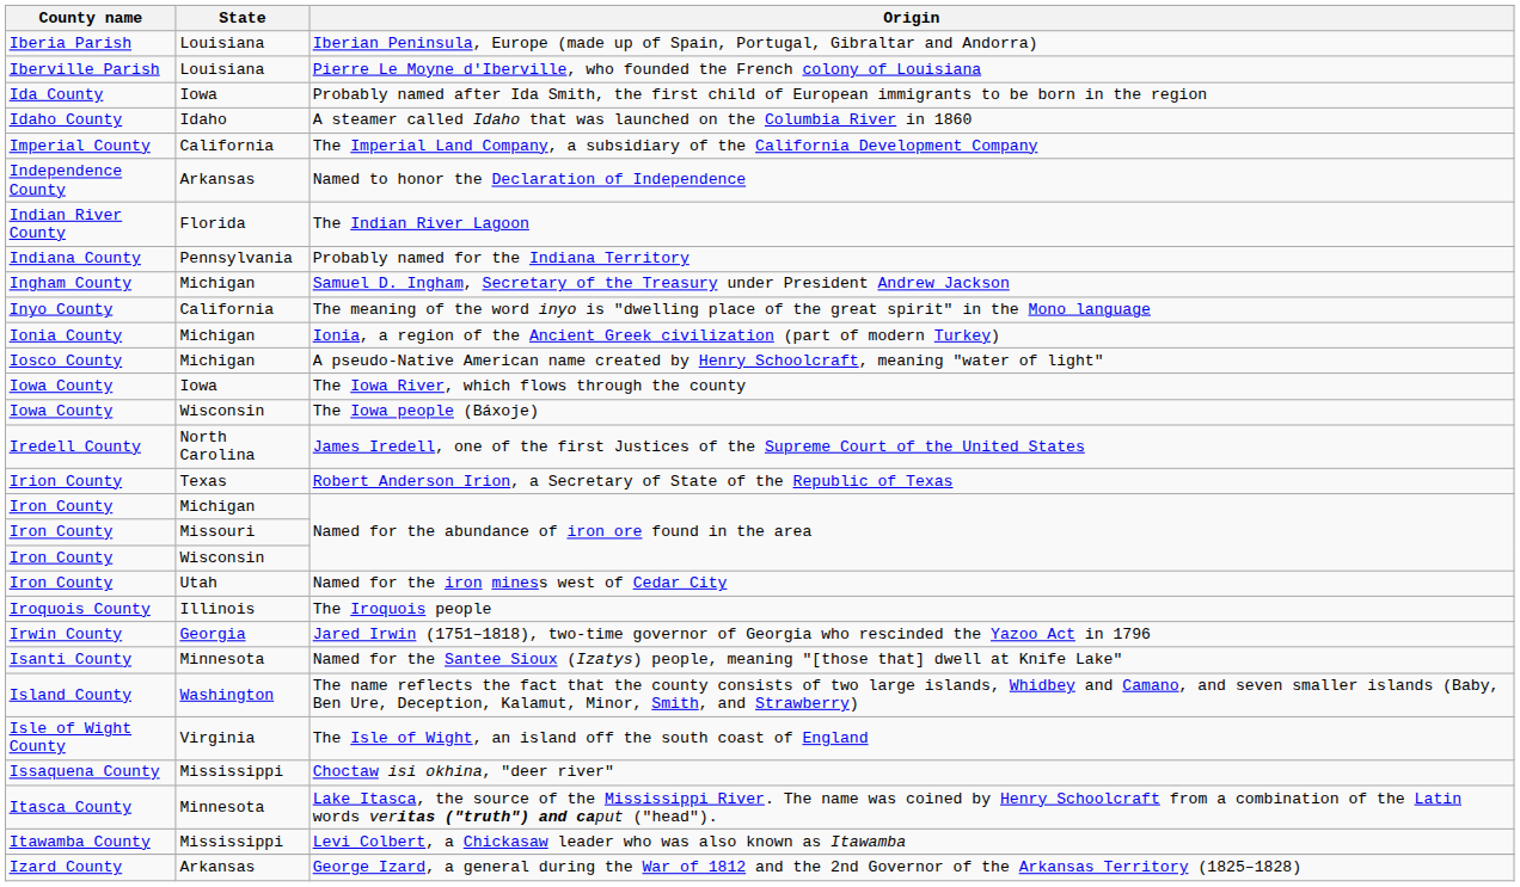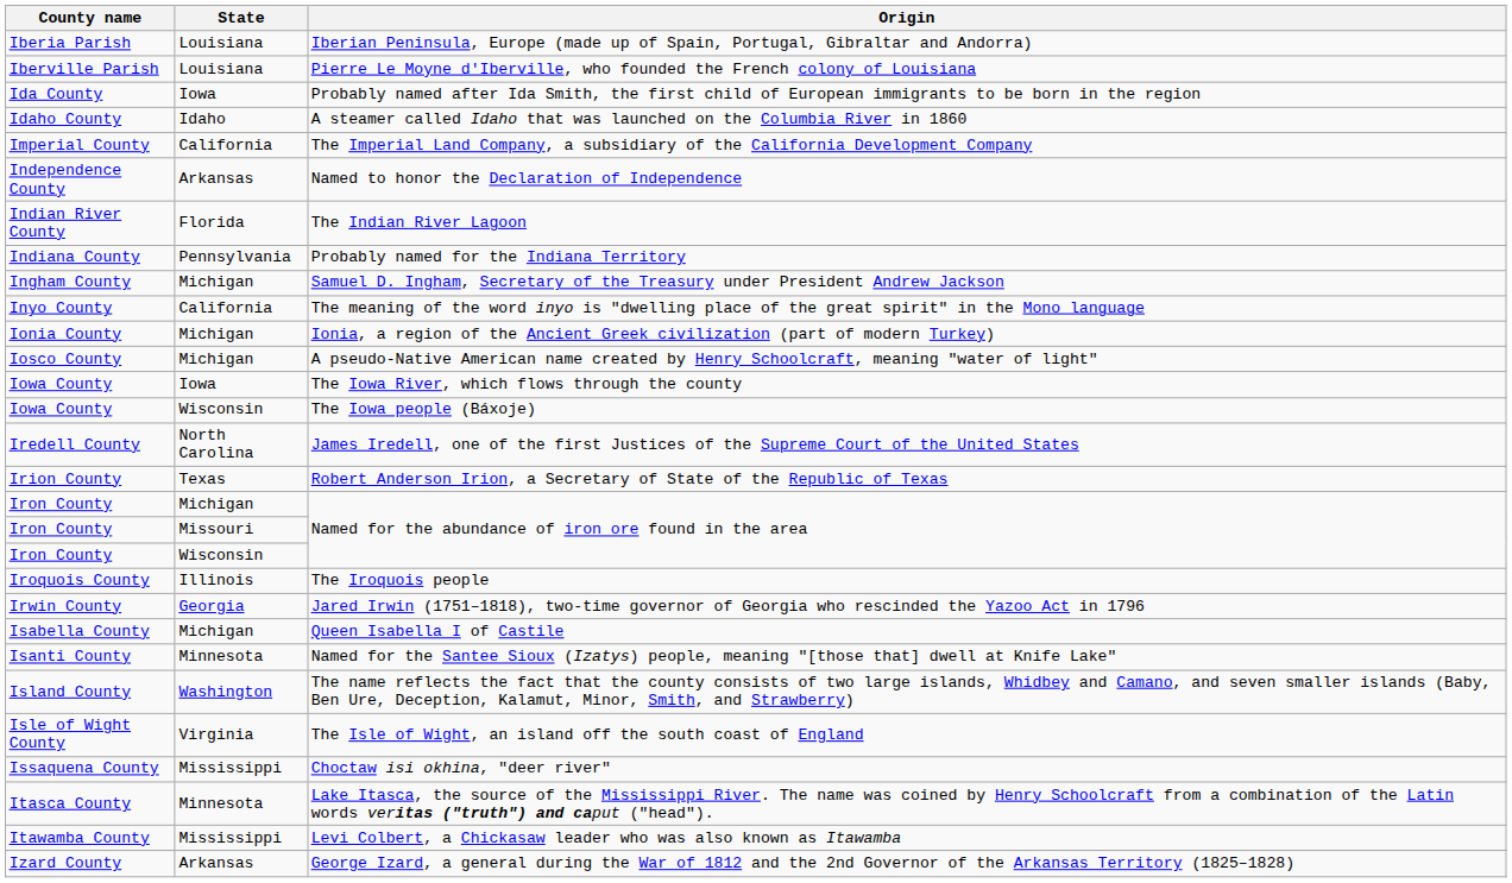 <table class="wikitable sortable">
 <tr>
 <th>County name</th>
 <th>State</th>
 <th>Origin</th>
 </tr>
 <tr>
 <td><a href='#'>Iberia Parish</a></td>
 <td>Louisiana</td>
 <td><a href='#'>Iberian Peninsula</a>, Europe (made up of Spain, Portugal, Gibraltar and Andorra)</td>
 </tr>
 <tr>
 <td><a href='#'>Iberville Parish</a></td>
 <td>Louisiana</td>
 <td><a href='#'>Pierre Le Moyne d'Iberville</a>, who founded the French <a href='#'>colony of Louisiana</a></td>
 </tr>
 <tr>
 <td><a href='#'>Ida County</a></td>
 <td>Iowa</td>
 <td>Probably named after Ida Smith, the first child of European immigrants to be born in the region</td>
 </tr>
 <tr>
 <td><a href='#'>Idaho County</a></td>
 <td>Idaho</td>
 <td>A steamer called <em>Idaho</em> that was launched on the <a href='#'>Columbia River</a> in 1860</td>
 </tr>
 <tr>
 <td><a href='#'>Imperial County</a></td>
 <td>California</td>
 <td>The <a href='#'>Imperial Land Company</a>, a subsidiary of the <a href='#'>California Development Company</a></td>
 </tr>
 <tr>
 <td><a href='#'>Independence County</a></td>
 <td>Arkansas</td>
 <td>Named to honor the <a href='#'>Declaration of Independence</a></td>
 </tr>
 <tr>
 <td><a href='#'>Indian River County</a></td>
 <td>Florida</td>
 <td>The <a href='#'>Indian River Lagoon</a></td>
 </tr>
 <tr>
 <td><a href='#'>Indiana County</a></td>
 <td>Pennsylvania</td>
 <td>Probably named for the <a href='#'>Indiana Territory</a></td>
 </tr>
 <tr>
 <td><a href='#'>Ingham County</a></td>
 <td>Michigan</td>
 <td><a href='#'>Samuel D. Ingham</a>, <a href='#'>Secretary of the Treasury</a> under President <a href='#'>Andrew Jackson</a></td>
 </tr>
 <tr>
 <td><a href='#'>Inyo County</a></td>
 <td>California</td>
 <td>The meaning of the word <em>inyo</em> is "dwelling place of the great spirit" in the <a href='#'>Mono language</a></td>
 </tr>
 <tr>
 <td><a href='#'>Ionia County</a></td>
 <td>Michigan</td>
 <td><a href='#'>Ionia</a>, a region of the <a href='#'>Ancient Greek civilization</a> (part of modern <a href='#'>Turkey</a>)</td>
 </tr>
 <tr>
 <td><a href='#'>Iosco County</a></td>
 <td>Michigan</td>
 <td>A pseudo-Native American name created by <a href='#'>Henry Schoolcraft</a>, meaning "water of light"</td>
 </tr>
 <tr>
 <td><a href='#'>Iowa County</a></td>
 <td>Iowa</td>
 <td>The <a href='#'>Iowa River</a>, which flows through the county</td>
 </tr>
 <tr>
 <td><a href='#'>Iowa County</a></td>
 <td>Wisconsin</td>
 <td>The <a href='#'>Iowa people</a> (Báxoje)</td>
 </tr>
 <tr>
 <td><a href='#'>Iredell County</a></td>
 <td>North Carolina</td>
 <td><a href='#'>James Iredell</a>, one of the first Justices of the <a href='#'>Supreme Court of the United States</a></td>
 </tr>
 <tr>
 <td><a href='#'>Irion County</a></td>
 <td>Texas</td>
 <td><a href='#'>Robert Anderson Irion</a>, a Secretary of State of the <a href='#'>Republic of Texas</a></td>
 </tr>
 <tr>
 <td><a href='#'>Iron County</a></td>
 <td>Michigan</td>
 <td rowspan=3>Named for the abundance of <a href='#'>iron ore</a> found in the area</td>
 </tr>
 <tr>
 <td><a href='#'>Iron County</a></td>
 <td>Missouri</td>
 </tr>
 <tr>
 <td><a href='#'>Iron County</a></td>
 <td>Wisconsin</td>
 </tr>
 <tr>
-<td><a href='#'>Iron County</a></td>
-<td>Utah</td>
-<td>Named for the <a href='#'>iron</a> <a href='#'>mines</a>s west of <a href='#'>Cedar City</a></td>
-</tr>
-<tr>
 <td><a href='#'>Iroquois County</a></td>
 <td>Illinois</td>
 <td>The <a href='#'>Iroquois</a> people</td>
 </tr>
 <tr>
 <td><a href='#'>Irwin County</a></td>
 <td><a href='#'>Georgia</a></td>
 <td><a href='#'>Jared Irwin</a> (1751–1818), two-time governor of Georgia who rescinded the <a href='#'>Yazoo Act</a> in 1796</td>
+</tr>
+<tr>
+<td><a href='#'>Isabella County</a></td>
+<td>Michigan</td>
+<td><a href='#'>Queen Isabella I</a> of <a href='#'>Castile</a></td>
 </tr>
 <tr>
 <td><a href='#'>Isanti County</a></td>
 <td>Minnesota</td>
 <td>Named for the <a href='#'>Santee Sioux</a> (<em>Izatys</em>) people, meaning "[those that] dwell at Knife Lake"</td>
 </tr>
 <tr>
 <td><a href='#'>Island County</a></td>
 <td><a href='#'>Washington</a></td>
 <td>The name reflects the fact that the county consists of two large islands, <a href='#'>Whidbey</a> and <a href='#'>Camano</a>, and seven smaller islands (Baby, Ben Ure, Deception, Kalamut, Minor, <a href='#'>Smith</a>, and <a href='#'>Strawberry</a>)</td>
 </tr>
 <tr>
 <td><a href='#'>Isle of Wight County</a></td>
 <td>Virginia</td>
 <td>The <a href='#'>Isle of Wight</a>, an island off the south coast of <a href='#'>England</a></td>
 </tr>
 <tr>
 <td><a href='#'>Issaquena County</a></td>
 <td>Mississippi</td>
 <td><a href='#'>Choctaw</a> <em>isi okhina</em>, "deer river"</td>
 </tr>
 <tr>
 <td><a href='#'>Itasca County</a></td>
 <td>Minnesota</td>
 <td><a href='#'>Lake Itasca</a>, the source of the <a href='#'>Mississippi River</a>. The name was coined by <a href='#'>Henry Schoolcraft</a> from a combination of the <a href='#'>Latin</a> words <em>ver<strong>itas<strong><em> ("truth") and </em></strong>ca</strong>put</em> ("head").</td>
 </tr>
 <tr>
 <td><a href='#'>Itawamba County</a></td>
 <td>Mississippi</td>
 <td><a href='#'>Levi Colbert</a>, a <a href='#'>Chickasaw</a> leader who was also known as <em>Itawamba</em></td>
 </tr>
 <tr>
 </tr>
 <tr>
 <td><a href='#'>Izard County</a></td>
 <td>Arkansas</td>
 <td><a href='#'>George Izard</a>, a general during the <a href='#'>War of 1812</a> and the 2nd Governor of the <a href='#'>Arkansas Territory</a> (1825–1828)</td>
 </tr>
 </table>
